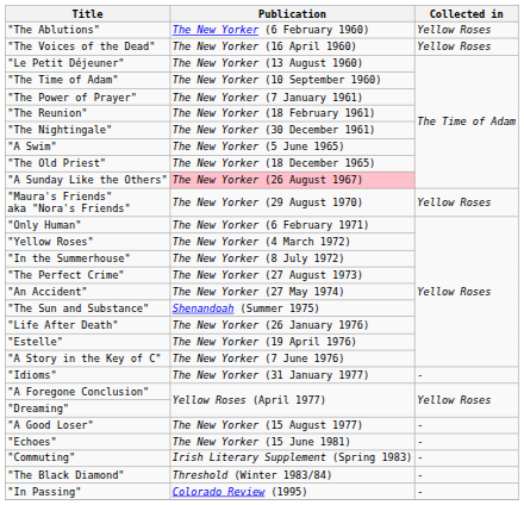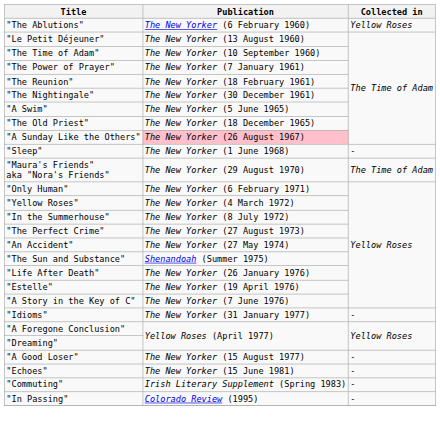 <table class="wikitable">
 <tr>
 <th>Title</th>
 <th>Publication</th>
 <th>Collected in</th>
 </tr>
 <tr>
 <td>"The Ablutions"</td>
 <td><em><a href='#'>The New Yorker</a></em> (6 February 1960)</td>
-<td><em>Yellow Roses</em></td>
-</tr>
-<tr>
-<td>"The Voices of the Dead"</td>
-<td><em>The New Yorker</em> (16 April 1960)</td>
 <td><em>Yellow Roses</em></td>
 </tr>
 <tr>
 <td>"Le Petit Déjeuner"</td>
 <td><em>The New Yorker</em> (13 August 1960)</td>
 <td rowspan=8><em>The Time of Adam</em></td>
 </tr>
 <tr>
 <td>"The Time of Adam"</td>
 <td><em>The New Yorker</em> (10 September 1960)</td>
 </tr>
 <tr>
 <td>"The Power of Prayer"</td>
 <td><em>The New Yorker</em> (7 January 1961)</td>
 </tr>
 <tr>
 <td>"The Reunion"</td>
 <td><em>The New Yorker</em> (18 February 1961)</td>
 </tr>
 <tr>
 <td>"The Nightingale"</td>
 <td><em>The New Yorker</em> (30 December 1961)</td>
 </tr>
 <tr>
 <td>"A Swim"</td>
 <td><em>The New Yorker</em> (5 June 1965)</td>
 </tr>
 <tr>
 <td>"The Old Priest"</td>
 <td><em>The New Yorker</em> (18 December 1965)</td>
 </tr>
 <tr>
 <td>"A Sunday Like the Others"</td>
 <td style="background: pink;"><em>The New Yorker</em> (26 August 1967)</td>
 </tr>
 <tr>
+<td>"Sleep"</td>
+<td><em>The New Yorker</em> (1 June 1968)</td>
+<td>-</td>
+</tr>
+<tr>
 <td>"Maura's Friends"<br>aka "Nora's Friends"</td>
 <td><em>The New Yorker</em> (29 August 1970)</td>
-<td><em>Yellow Roses</em></td>
+<td><em>The Time of Adam</em></td>
 </tr>
 <tr>
 <td>"Only Human"</td>
 <td><em>The New Yorker</em> (6 February 1971)</td>
 <td rowspan=9><em>Yellow Roses</em></td>
 </tr>
 <tr>
 <td>"Yellow Roses"</td>
 <td><em>The New Yorker</em> (4 March 1972)</td>
 </tr>
 <tr>
 <td>"In the Summerhouse"</td>
 <td><em>The New Yorker</em> (8 July 1972)</td>
 </tr>
 <tr>
 <td>"The Perfect Crime"</td>
 <td><em>The New Yorker</em> (27 August 1973)</td>
 </tr>
 <tr>
 <td>"An Accident"</td>
 <td><em>The New Yorker</em> (27 May 1974)</td>
 </tr>
 <tr>
 <td>"The Sun and Substance"</td>
 <td><em><a href='#'>Shenandoah</a></em> (Summer 1975)</td>
 </tr>
 <tr>
 <td>"Life After Death"</td>
 <td><em>The New Yorker</em> (26 January 1976)</td>
 </tr>
 <tr>
 <td>"Estelle"</td>
 <td><em>The New Yorker</em> (19 April 1976)</td>
 </tr>
 <tr>
 <td>"A Story in the Key of C"</td>
 <td><em>The New Yorker</em> (7 June 1976)</td>
 </tr>
 <tr>
 <td>"Idioms"</td>
 <td><em>The New Yorker</em> (31 January 1977)</td>
 <td>-</td>
 </tr>
 <tr>
 <td>"A Foregone Conclusion"</td>
 <td rowspan=2><em>Yellow Roses</em> (April 1977)</td>
 <td rowspan=2><em>Yellow Roses</em></td>
 </tr>
 <tr>
 <td>"Dreaming"</td>
 </tr>
 <tr>
 <td>"A Good Loser"</td>
 <td><em>The New Yorker</em> (15 August 1977)</td>
 <td>-</td>
 </tr>
 <tr>
 <td>"Echoes"</td>
 <td><em>The New Yorker</em> (15 June 1981)</td>
 <td>-</td>
 </tr>
 <tr>
 <td>"Commuting"</td>
 <td><em>Irish Literary Supplement</em> (Spring 1983)</td>
 <td>-</td>
 </tr>
 <tr>
-<td>"The Black Diamond"</td>
-<td><em>Threshold</em> (Winter 1983/84)</td>
-<td>-</td>
-</tr>
-<tr>
 <td>"In Passing"</td>
 <td><em><a href='#'>Colorado Review</a></em> (1995)</td>
 <td>-</td>
 </tr>
 <tr>
 </tr>
 </table>
